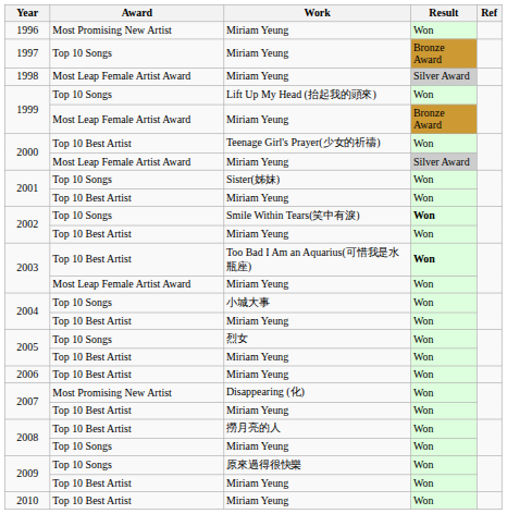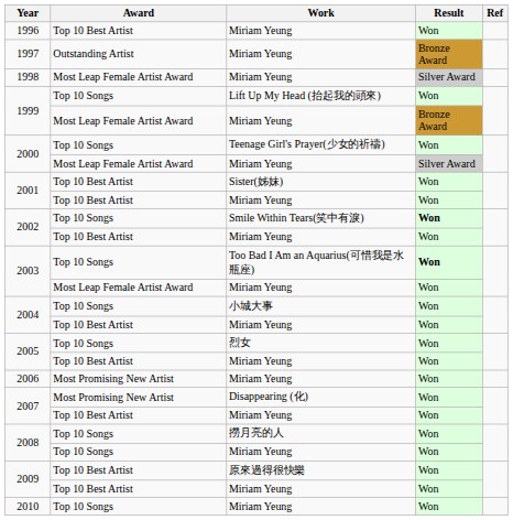 <table class="wikitable">
 <tr>
 <th width=60>Year</th>
 <th width="250">Award</th>
 <th width="270">Work</th>
 <th width="90">Result</th>
 <th width="30">Ref</th>
 </tr>
 <tr>
 <td align="center">1996</td>
-<td>Most Promising New Artist</td>
+<td>Top 10 Best Artist</td>
 <td>Miriam Yeung</td>
 <td style="background: #ddffdd"><div>Won</div></td>
 <td align="center"></td>
 </tr>
 <tr>
 <td align="center">1997</td>
-<td>Top 10 Songs</td>
+<td>Outstanding Artist</td>
 <td>Miriam Yeung</td>
 <td style="background: #CC9933"><div>Bronze Award</div></td>
 <td align="center"></td>
 </tr>
 <tr>
 <td align="center">1998</td>
 <td>Most Leap Female Artist Award</td>
 <td>Miriam Yeung</td>
 <td style="background: #cdcdcd"><div>Silver Award</div></td>
 <td align="center"></td>
 </tr>
 <tr>
 <td rowspan = "2" align="center">1999</td>
 <td>Top 10 Songs</td>
 <td>Lift Up My Head (抬起我的頭來)</td>
 <td style="background: #ddffdd"><div>Won</div></td>
 <td rowspan = "2" align="center"></td>
 </tr>
 <tr>
 <td>Most Leap Female Artist Award</td>
 <td>Miriam Yeung</td>
 <td style="background:  #CC9933"><div>Bronze Award</div></td>
 </tr>
 <tr>
 <td rowspan = "2" align="center">2000</td>
-<td>Top 10 Best Artist</td>
+<td>Top 10 Songs</td>
 <td>Teenage Girl's Prayer(少女的祈禱)</td>
 <td style="background: #ddffdd"><div>Won</div></td>
 <td rowspan = "2" align="center"></td>
 </tr>
 <tr>
 <td>Most Leap Female Artist Award</td>
 <td>Miriam Yeung</td>
 <td style="background: #cdcdcd"><div>Silver Award</div></td>
 </tr>
 <tr>
 <td rowspan = "2" align="center">2001</td>
-<td>Top 10 Songs</td>
+<td>Top 10 Best Artist</td>
 <td>Sister(姊妹)</td>
 <td style="background: #ddffdd"><div>Won</div></td>
 <td rowspan = "2" align="center"></td>
 </tr>
 <tr>
 <td>Top 10 Best Artist</td>
 <td>Miriam Yeung</td>
 <td style="background: #ddffdd"><div>Won</div></td>
 </tr>
 <tr>
 <td rowspan = "2" align="center">2002</td>
 <td>Top 10 Songs</td>
 <td>Smile Within Tears(笑中有淚)</td>
 <td style="background: #ddffdd"><strong><div>Won</div></strong></td>
 <td rowspan = "2" align="center"></td>
 </tr>
 <tr>
 <td>Top 10 Best Artist</td>
 <td>Miriam Yeung</td>
 <td style="background: #ddffdd"><div>Won</div></td>
 </tr>
 <tr>
 <td rowspan = "2" align="center">2003</td>
-<td>Top 10 Best Artist</td>
+<td>Top 10 Songs</td>
 <td>Too Bad I Am an Aquarius(可惜我是水瓶座)</td>
 <td style="background: #ddffdd"><strong><div>Won</div></strong></td>
 <td rowspan = "2" align="center"></td>
 </tr>
 <tr>
 <td>Most Leap Female Artist Award</td>
 <td>Miriam Yeung</td>
 <td style="background: #ddffdd"><div>Won</div></td>
 </tr>
 <tr>
 <td rowspan = "2" align="center">2004</td>
 <td>Top 10 Songs</td>
 <td>小城大事</td>
 <td style="background: #ddffdd"><div>Won</div></td>
 <td rowspan = "2" align="center"></td>
 </tr>
 <tr>
 <td>Top 10 Best Artist</td>
 <td>Miriam Yeung</td>
 <td style="background: #ddffdd"><div>Won</div></td>
 </tr>
 <tr>
 <td rowspan = "2" align="center">2005</td>
 <td>Top 10 Songs</td>
 <td>烈女</td>
 <td style="background: #ddffdd"><div>Won</div></td>
 <td rowspan = "2" align="center"></td>
 </tr>
 <tr>
 <td>Top 10 Best Artist</td>
 <td>Miriam Yeung</td>
 <td style="background: #ddffdd"><div>Won</div></td>
 </tr>
 <tr>
 <td align="center">2006</td>
-<td>Top 10 Best Artist</td>
+<td>Most Promising New Artist</td>
 <td>Miriam Yeung</td>
 <td style="background:  #ddffdd"><div>Won</div></td>
 <td align="center"></td>
 </tr>
 <tr>
 <td rowspan = "2" align="center">2007</td>
 <td>Most Promising New Artist</td>
 <td>Disappearing (化)</td>
 <td style="background: #ddffdd"><div>Won</div></td>
 <td rowspan = "2" align="center"></td>
 </tr>
 <tr>
 <td>Top 10 Best Artist</td>
 <td>Miriam Yeung</td>
 <td style="background: #ddffdd"><div>Won</div></td>
 </tr>
 <tr>
 <td rowspan = "2" align="center">2008</td>
-<td>Top 10 Best Artist</td>
+<td>Top 10 Songs</td>
 <td>撈月亮的人</td>
 <td style="background:  #ddffdd"><div>Won</div></td>
 <td rowspan = "2" align="center"></td>
 </tr>
 <tr>
 <td>Top 10 Songs</td>
 <td>Miriam Yeung</td>
 <td style="background:  #ddffdd"><div>Won</div></td>
 </tr>
 <tr>
 <td rowspan = "2" align="center">2009</td>
-<td>Top 10 Songs</td>
+<td>Top 10 Best Artist</td>
 <td>原來過得很快樂</td>
 <td style="background:  #ddffdd"><div>Won</div></td>
 <td rowspan = "2" align="center"></td>
 </tr>
 <tr>
 <td>Top 10 Best Artist</td>
 <td>Miriam Yeung</td>
 <td style="background:  #ddffdd"><div>Won</div></td>
 </tr>
 <tr>
 <td align="center">2010</td>
-<td>Top 10 Best Artist</td>
+<td>Top 10 Songs</td>
 <td>Miriam Yeung</td>
 <td style="background: #ddffdd"><div>Won</div></td>
 <td align="center"></td>
 </tr>
 </table>
